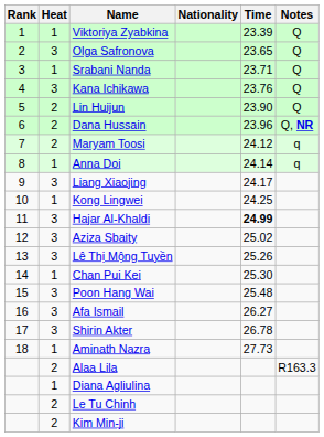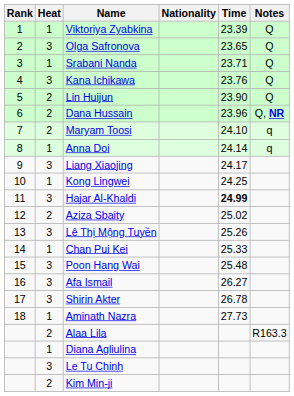 <table class="wikitable sortable" style="text-align:center; font-size:95%">
 <tr>
 <th>Rank</th>
 <th>Heat</th>
 <th>Name</th>
 <th>Nationality</th>
 <th>Time</th>
 <th>Notes</th>
 </tr>
 <tr bgcolor=ccffcc>
 <td>1</td>
 <td>1</td>
 <td align=left><a href='#'>Viktoriya Zyabkina</a></td>
 <td align=left></td>
 <td>23.39</td>
 <td>Q</td>
 </tr>
 <tr bgcolor=ccffcc>
 <td>2</td>
 <td>3</td>
 <td align=left><a href='#'>Olga Safronova</a></td>
 <td align=left></td>
 <td>23.65</td>
 <td>Q</td>
 </tr>
 <tr bgcolor=ccffcc>
 <td>3</td>
 <td>1</td>
 <td align=left><a href='#'>Srabani Nanda</a></td>
 <td align=left></td>
 <td>23.71</td>
 <td>Q</td>
 </tr>
 <tr bgcolor=ccffcc>
 <td>4</td>
 <td>3</td>
 <td align=left><a href='#'>Kana Ichikawa</a></td>
 <td align=left></td>
 <td>23.76</td>
 <td>Q</td>
 </tr>
 <tr bgcolor=ccffcc>
 <td>5</td>
 <td>2</td>
 <td align=left><a href='#'>Lin Huijun</a></td>
 <td align=left></td>
 <td>23.90</td>
 <td>Q</td>
 </tr>
 <tr bgcolor=ccffcc>
 <td>6</td>
 <td>2</td>
 <td align=left><a href='#'>Dana Hussain</a></td>
 <td align=left></td>
 <td>23.96</td>
 <td>Q, <strong><a href='#'>NR</a></strong></td>
 </tr>
 <tr bgcolor=ddffdd>
 <td>7</td>
 <td>2</td>
 <td align=left><a href='#'>Maryam Toosi</a></td>
 <td align=left></td>
-<td>24.12</td>
+<td>24.10</td>
 <td>q</td>
 </tr>
 <tr bgcolor=ddffdd>
 <td>8</td>
 <td>1</td>
 <td align=left><a href='#'>Anna Doi</a></td>
 <td align=left></td>
 <td>24.14</td>
 <td>q</td>
 </tr>
 <tr>
 <td>9</td>
 <td>3</td>
 <td align=left><a href='#'>Liang Xiaojing</a></td>
 <td align=left></td>
 <td>24.17</td>
 <td></td>
 </tr>
 <tr>
 <td>10</td>
 <td>1</td>
 <td align=left><a href='#'>Kong Lingwei</a></td>
 <td align=left></td>
 <td>24.25</td>
 <td></td>
 </tr>
 <tr>
 <td>11</td>
 <td>3</td>
 <td align=left><a href='#'>Hajar Al-Khaldi</a></td>
 <td align=left></td>
 <td><strong>24.99</strong></td>
 <td></td>
 </tr>
 <tr>
 <td>12</td>
-<td>3</td>
+<td>2</td>
 <td align=left><a href='#'>Aziza Sbaity</a></td>
 <td align=left></td>
 <td>25.02</td>
 <td></td>
 </tr>
 <tr>
 <td>13</td>
 <td>3</td>
 <td align=left><a href='#'>Lê Thị Mộng Tuyền</a></td>
 <td align=left></td>
 <td>25.26</td>
 <td></td>
 </tr>
 <tr>
 <td>14</td>
 <td>1</td>
 <td align=left><a href='#'>Chan Pui Kei</a></td>
 <td align=left></td>
-<td>25.30</td>
+<td>25.33</td>
 <td></td>
 </tr>
 <tr>
 <td>15</td>
 <td>3</td>
 <td align=left><a href='#'>Poon Hang Wai</a></td>
 <td align=left></td>
 <td>25.48</td>
 <td></td>
 </tr>
 <tr>
 <td>16</td>
 <td>3</td>
 <td align=left><a href='#'>Afa Ismail</a></td>
 <td align=left></td>
 <td>26.27</td>
 <td></td>
 </tr>
 <tr>
 <td>17</td>
 <td>3</td>
 <td align=left><a href='#'>Shirin Akter</a></td>
 <td align=left></td>
 <td>26.78</td>
 <td></td>
 </tr>
 <tr>
 <td>18</td>
 <td>1</td>
 <td align=left><a href='#'>Aminath Nazra</a></td>
 <td align=left></td>
 <td>27.73</td>
 <td></td>
 </tr>
 <tr>
 <td></td>
 <td>2</td>
 <td align=left><a href='#'>Alaa Lila</a></td>
 <td align=left></td>
 <td></td>
 <td>R163.3</td>
 </tr>
 <tr>
 <td></td>
 <td>1</td>
 <td align=left><a href='#'>Diana Agliulina</a></td>
 <td align=left></td>
 <td></td>
 <td></td>
 </tr>
 <tr>
 <td></td>
-<td>2</td>
+<td>3</td>
 <td align=left><a href='#'>Le Tu Chinh</a></td>
 <td align=left></td>
 <td></td>
 <td></td>
 </tr>
 <tr>
 <td></td>
 <td>2</td>
 <td align=left><a href='#'>Kim Min-ji</a></td>
 <td align=left></td>
 <td></td>
 <td></td>
 </tr>
 </table>
